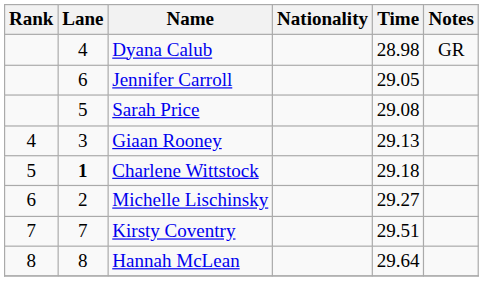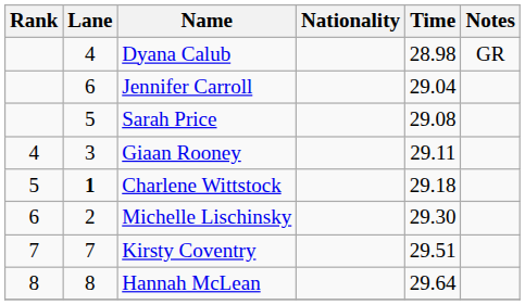 <table class="wikitable sortable" style="text-align:center">
 <tr>
 <th>Rank</th>
 <th>Lane</th>
 <th>Name</th>
 <th>Nationality</th>
 <th>Time</th>
 <th>Notes</th>
 </tr>
 <tr>
 <td></td>
 <td>4</td>
 <td align=left><a href='#'>Dyana Calub</a></td>
 <td align=left></td>
 <td>28.98</td>
 <td>GR</td>
 </tr>
 <tr>
 <td></td>
 <td>6</td>
 <td align=left><a href='#'>Jennifer Carroll</a></td>
 <td align=left></td>
-<td>29.05</td>
+<td>29.04</td>
 <td></td>
 </tr>
 <tr>
 <td></td>
 <td>5</td>
 <td align=left><a href='#'>Sarah Price</a></td>
 <td align=left></td>
 <td>29.08</td>
 <td></td>
 </tr>
 <tr>
 <td>4</td>
 <td>3</td>
 <td align=left><a href='#'>Giaan Rooney</a></td>
 <td align=left></td>
-<td>29.13</td>
+<td>29.11</td>
 <td></td>
 </tr>
 <tr>
 <td>5</td>
 <td><strong>1</strong></td>
 <td align=left><a href='#'>Charlene Wittstock</a></td>
 <td align=left></td>
 <td>29.18</td>
 <td></td>
 </tr>
 <tr>
 <td>6</td>
 <td>2</td>
 <td align=left><a href='#'>Michelle Lischinsky</a></td>
 <td align=left></td>
-<td>29.27</td>
+<td>29.30</td>
 <td></td>
 </tr>
 <tr>
 <td>7</td>
 <td>7</td>
 <td align=left><a href='#'>Kirsty Coventry</a></td>
 <td align=left></td>
 <td>29.51</td>
 <td></td>
 </tr>
 <tr>
 <td>8</td>
 <td>8</td>
 <td align=left><a href='#'>Hannah McLean</a></td>
 <td align=left></td>
 <td>29.64</td>
 <td></td>
 </tr>
 <tr>
 </tr>
 </table>
